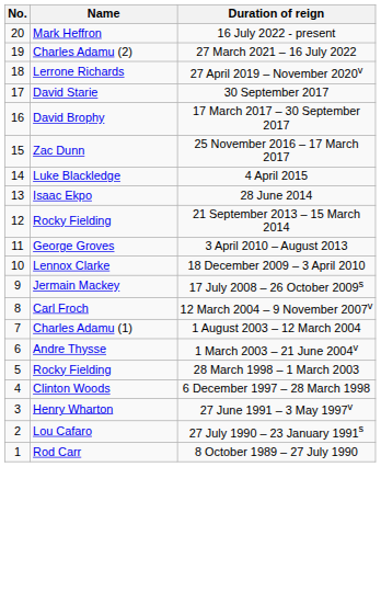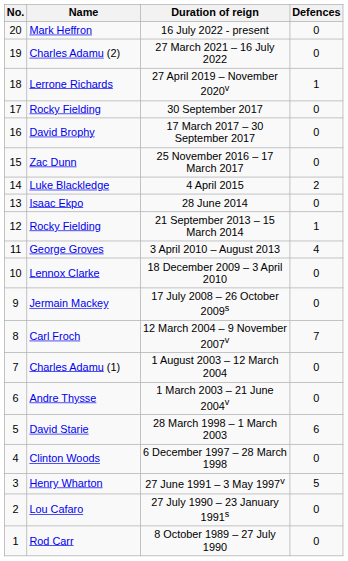 <table class="wikitable" width=80%>
 <tr>
 <th width=3%>No.</th>
 <th width=37%>Name </th>
 <th width=50%>Duration of reign</th>
+<th width=10%>Defences</th>
 </tr>
 <tr align=center>
 <td>20</td>
 <td align=left> <a href='#'>Mark Heffron</a></td>
 <td>16 July 2022 - present</td>
+<td>0</td>
 </tr>
 <tr align=center>
 <td>19</td>
 <td align=left> <a href='#'>Charles Adamu</a> (2)</td>
 <td>27 March 2021 – 16 July 2022</td>
+<td>0</td>
 </tr>
 <tr align=center>
 <td>18</td>
 <td align=left> <a href='#'>Lerrone Richards</a></td>
 <td>27 April 2019 – November 2020<sup>v</sup></td>
+<td>1</td>
 </tr>
 <tr align=center>
 <td>17</td>
-<td align=left> <a href='#'>David Starie</a></td>
+<td align=left> <a href='#'>Rocky Fielding</a></td>
 <td>30 September 2017</td>
+<td>0</td>
 </tr>
 <tr align=center>
 <td>16</td>
 <td align=left> <a href='#'>David Brophy</a></td>
 <td>17 March 2017 – 30 September 2017</td>
+<td>0</td>
 </tr>
 <tr align=center>
 <td>15</td>
 <td align=left> <a href='#'>Zac Dunn</a></td>
 <td>25 November 2016 – 17 March 2017</td>
+<td>0</td>
 </tr>
 <tr align=center>
 <td>14</td>
 <td align=left> <a href='#'>Luke Blackledge</a></td>
 <td>4 April 2015</td>
+<td>2</td>
 </tr>
 <tr align=center>
 <td>13</td>
 <td align=left> <a href='#'>Isaac Ekpo</a></td>
 <td>28 June 2014</td>
+<td>0</td>
 </tr>
 <tr align=center>
 <td>12</td>
 <td align=left> <a href='#'>Rocky Fielding</a></td>
 <td>21 September 2013 – 15 March 2014</td>
+<td>1</td>
 </tr>
 <tr align=center>
 <td>11</td>
 <td align=left> <a href='#'>George Groves</a></td>
 <td>3 April 2010 – August 2013</td>
+<td>4</td>
 </tr>
 <tr align=center>
 <td>10</td>
 <td align=left> <a href='#'>Lennox Clarke</a></td>
 <td>18 December 2009 – 3 April 2010</td>
+<td>0</td>
 </tr>
 <tr align=center>
 <td>9</td>
 <td align=left> <a href='#'>Jermain Mackey</a></td>
 <td>17 July 2008 – 26 October 2009<sup>s</sup></td>
+<td>0</td>
 </tr>
 <tr align=center>
 <td>8</td>
 <td align=left> <a href='#'>Carl Froch</a></td>
 <td>12 March 2004 – 9 November 2007<sup>v</sup></td>
+<td>7</td>
 </tr>
 <tr align=center>
 <td>7</td>
 <td align=left> <a href='#'>Charles Adamu</a> (1)</td>
 <td>1 August 2003 – 12 March 2004</td>
+<td>0</td>
 </tr>
 <tr align=center>
 <td>6</td>
 <td align=left> <a href='#'>Andre Thysse</a></td>
 <td>1 March 2003 – 21 June 2004<sup>v</sup></td>
+<td>0</td>
 </tr>
 <tr align=center>
 <td>5</td>
-<td align=left> <a href='#'>Rocky Fielding</a></td>
+<td align=left> <a href='#'>David Starie</a></td>
 <td>28 March 1998 – 1 March 2003</td>
+<td>6</td>
 </tr>
 <tr align=center>
 <td>4</td>
 <td align=left> <a href='#'>Clinton Woods</a></td>
 <td>6 December 1997 – 28 March 1998</td>
+<td>0</td>
 </tr>
 <tr align=center>
 <td>3</td>
 <td align=left> <a href='#'>Henry Wharton</a></td>
 <td>27 June 1991 – 3 May 1997<sup>v</sup></td>
+<td>5</td>
 </tr>
 <tr align=center>
 <td>2</td>
 <td align=left> <a href='#'>Lou Cafaro</a></td>
 <td>27 July 1990 – 23 January 1991<sup>s</sup></td>
+<td>0</td>
 </tr>
 <tr align=center>
 <td>1</td>
 <td align=left> <a href='#'>Rod Carr</a></td>
 <td>8 October 1989 – 27 July 1990</td>
+<td>0</td>
 </tr>
 </table>
